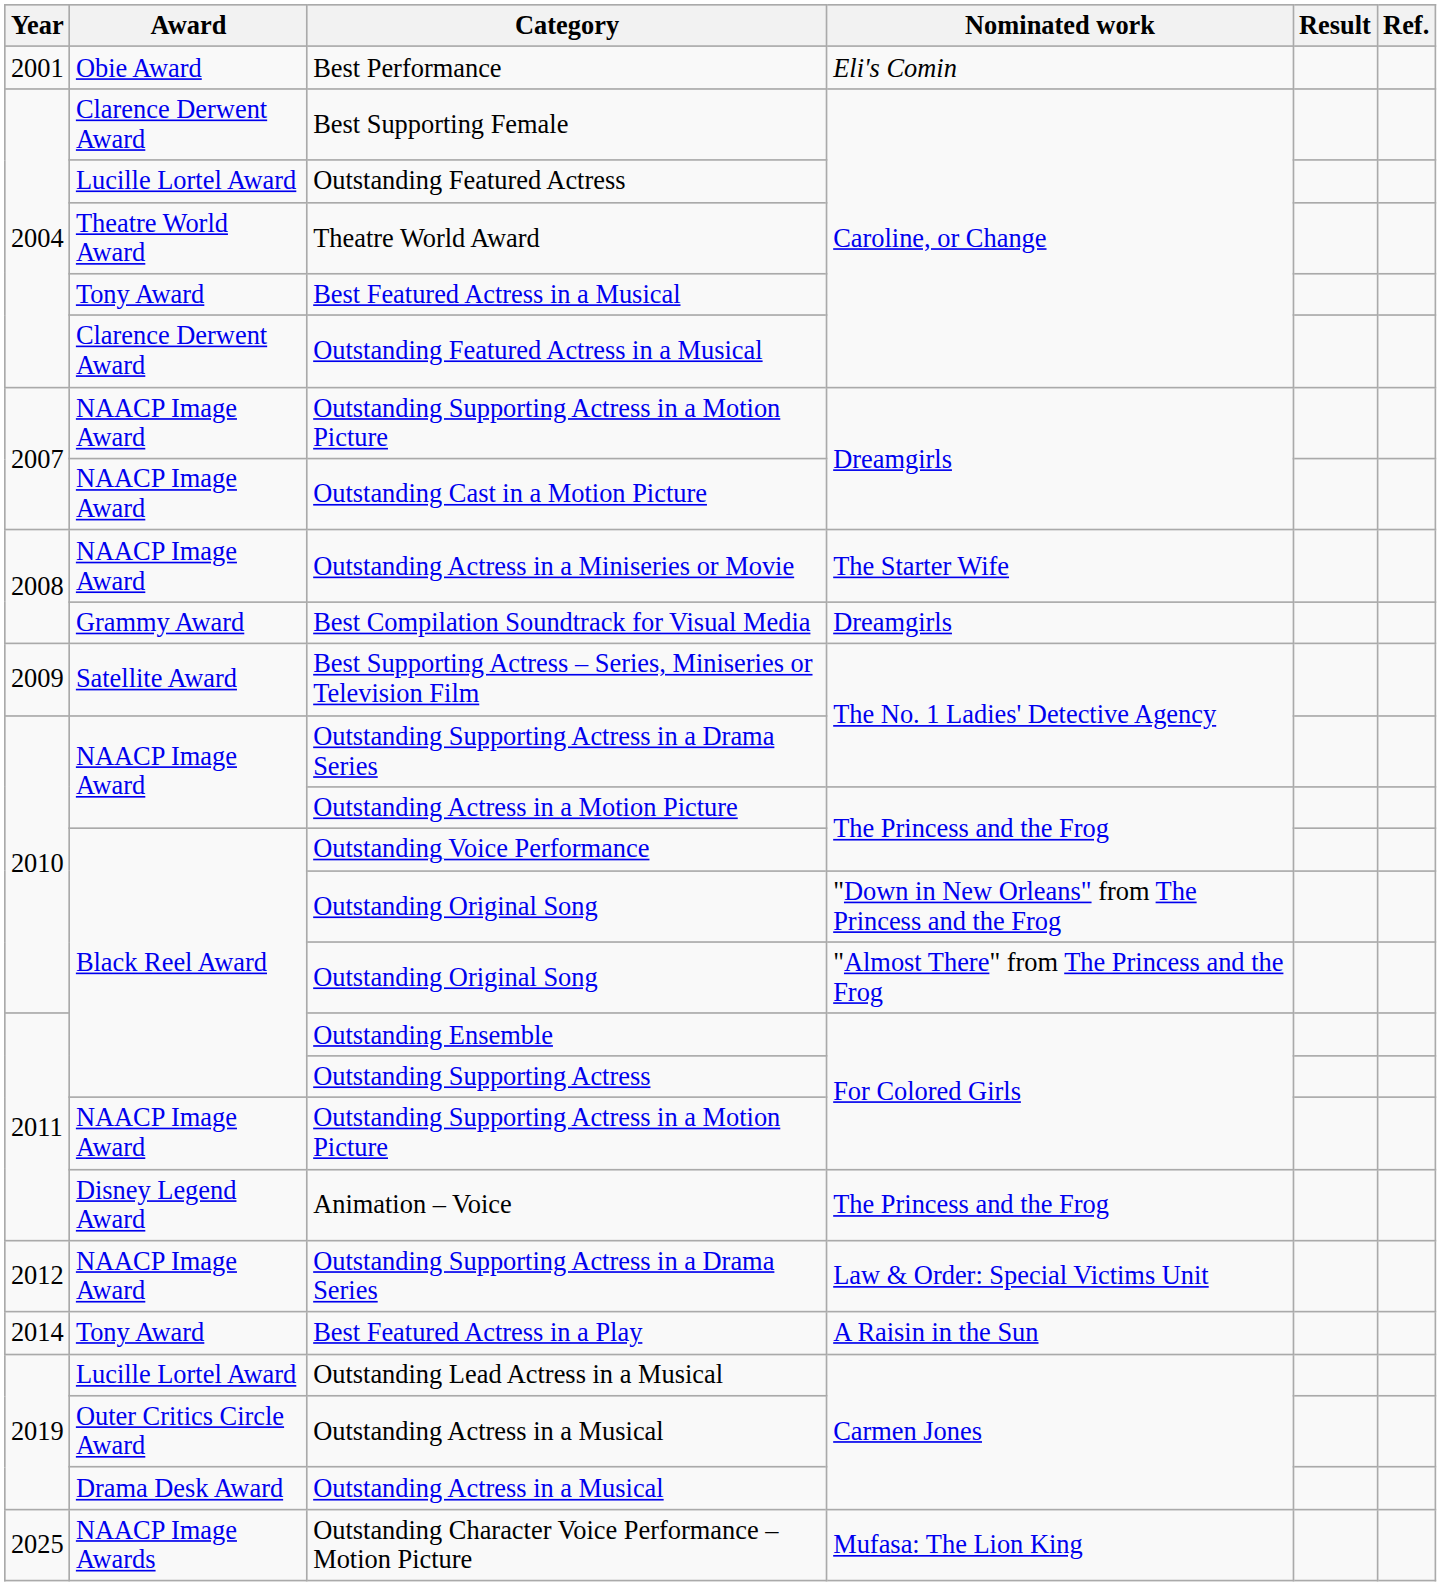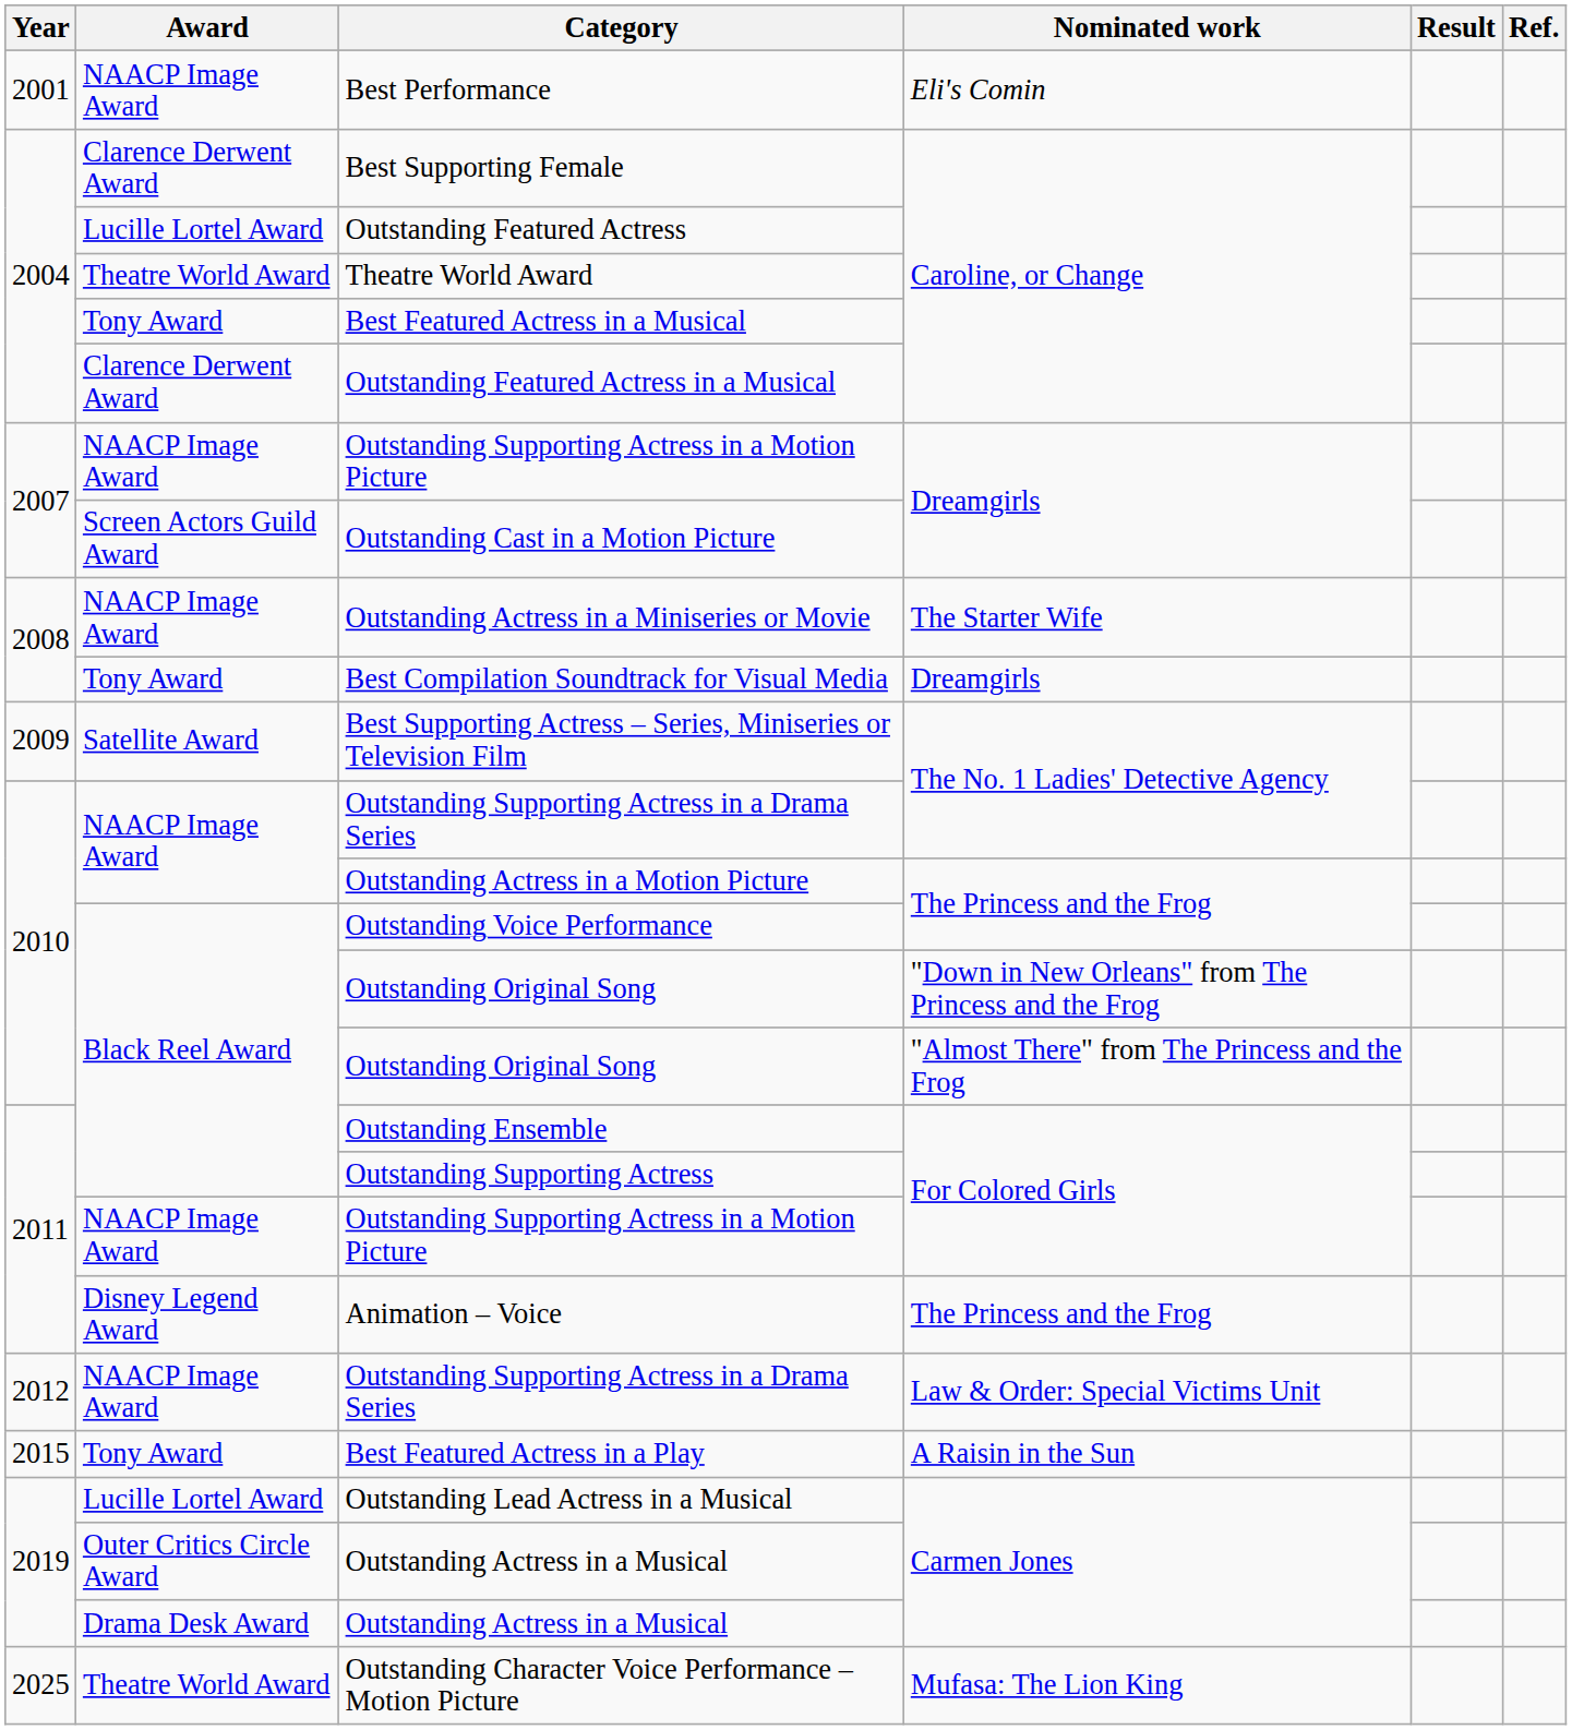 <table class="wikitable sortable">
 <tr>
 <th>Year</th>
 <th>Award</th>
 <th>Category</th>
 <th>Nominated work</th>
 <th>Result</th>
 <th class=unsortable>Ref.</th>
 </tr>
 <tr>
 <td>2001</td>
-<td><a href='#'>Obie Award</a></td>
+<td><a href='#'>NAACP Image Award</a></td>
 <td>Best Performance</td>
 <td><em>Eli's Comin<strong></td>
 <td></td>
 <td></td>
 </tr>
 <tr>
 <td rowspan="5">2004</td>
 <td><a href='#'>Clarence Derwent Award</a></td>
 <td>Best Supporting Female</td>
 <td rowspan="5"></em><a href='#'>Caroline, or Change</a><em></td>
 <td></td>
 <td></td>
 </tr>
 <tr>
 <td><a href='#'>Lucille Lortel Award</a></td>
 <td>Outstanding Featured Actress</td>
 <td></td>
 <td></td>
 </tr>
 <tr>
 <td><a href='#'>Theatre World Award</a></td>
 <td>Theatre World Award</td>
 <td></td>
 <td></td>
 </tr>
 <tr>
 <td><a href='#'>Tony Award</a></td>
 <td><a href='#'>Best Featured Actress in a Musical</a></td>
 <td></td>
 <td></td>
 </tr>
 <tr>
 <td><a href='#'>Clarence Derwent Award</a></td>
 <td><a href='#'>Outstanding Featured Actress in a Musical</a></td>
 <td></td>
 <td></td>
 </tr>
 <tr>
 <td rowspan="2">2007</td>
 <td><a href='#'>NAACP Image Award</a></td>
 <td><a href='#'>Outstanding Supporting Actress in a Motion Picture</a></td>
 <td rowspan="2"></em><a href='#'>Dreamgirls</a><em></td>
 <td></td>
 <td></td>
 </tr>
 <tr>
-<td><a href='#'>NAACP Image Award</a></td>
+<td><a href='#'>Screen Actors Guild Award</a></td>
 <td><a href='#'>Outstanding Cast in a Motion Picture</a></td>
 <td></td>
 <td></td>
 </tr>
 <tr>
 <td rowspan="2">2008</td>
 <td><a href='#'>NAACP Image Award</a></td>
 <td><a href='#'>Outstanding Actress in a Miniseries or Movie</a></td>
 <td><a href='#'></em>The Starter Wife<em></a></td>
 <td></td>
 <td></td>
 </tr>
 <tr>
-<td><a href='#'>Grammy Award</a></td>
+<td><a href='#'>Tony Award</a></td>
 <td><a href='#'>Best Compilation Soundtrack for Visual Media</a></td>
 <td><a href='#'></em>Dreamgirls<em></a></td>
 <td></td>
 <td></td>
 </tr>
 <tr>
 <td>2009</td>
 <td><a href='#'>Satellite Award</a></td>
 <td><a href='#'>Best Supporting Actress – Series, Miniseries or Television Film</a></td>
 <td rowspan="2"></em><a href='#'>The No. 1 Ladies' Detective Agency</a><em></td>
 <td></td>
 <td></td>
 </tr>
 <tr>
 <td rowspan="5">2010</td>
 <td rowspan="2"><a href='#'>NAACP Image Award</a></td>
 <td><a href='#'>Outstanding Supporting Actress in a Drama Series</a></td>
 <td></td>
 <td></td>
 </tr>
 <tr>
 <td><a href='#'>Outstanding Actress in a Motion Picture</a></td>
 <td rowspan="2"></em><a href='#'>The Princess and the Frog</a><em></td>
 <td></td>
 <td></td>
 </tr>
 <tr>
 <td rowspan="5"><a href='#'>Black Reel Award</a></td>
 <td><a href='#'>Outstanding Voice Performance</a></td>
 <td></td>
 <td></td>
 </tr>
 <tr>
 <td><a href='#'>Outstanding Original Song</a></td>
 <td>"<a href='#'>Down in New Orleans"</a> from </em><a href='#'>The Princess and the Frog</a><em></td>
 <td></td>
 <td></td>
 </tr>
 <tr>
 <td><a href='#'>Outstanding Original Song</a></td>
 <td>"<a href='#'>Almost There</a>" from </em><a href='#'>The Princess and the Frog</a><em></td>
 <td></td>
 <td></td>
 </tr>
 <tr>
 <td rowspan="4">2011</td>
 <td><a href='#'>Outstanding Ensemble</a></td>
 <td rowspan="3"></em><a href='#'>For Colored Girls</a><em></td>
 <td></td>
 <td></td>
 </tr>
 <tr>
 <td><a href='#'>Outstanding Supporting Actress</a></td>
 <td></td>
 <td></td>
 </tr>
 <tr>
 <td><a href='#'>NAACP Image Award</a></td>
 <td><a href='#'>Outstanding Supporting Actress in a Motion Picture</a></td>
 <td></td>
 <td></td>
 </tr>
 <tr>
 <td><a href='#'>Disney Legend Award</a></td>
 <td>Animation – Voice</td>
 <td></em><a href='#'>The Princess and the Frog</a><em></td>
 <td></td>
 <td></td>
 </tr>
 <tr>
 <td>2012</td>
 <td><a href='#'>NAACP Image Award</a></td>
 <td><a href='#'>Outstanding Supporting Actress in a Drama Series</a></td>
 <td></em><a href='#'>Law & Order: Special Victims Unit</a><em></td>
 <td></td>
 <td></td>
 </tr>
 <tr>
-<td>2014</td>
+<td>2015</td>
 <td><a href='#'>Tony Award</a></td>
 <td><a href='#'>Best Featured Actress in a Play</a></td>
 <td></em><a href='#'>A Raisin in the Sun</a><em></td>
 <td></td>
 <td></td>
 </tr>
 <tr>
 <td rowspan="3">2019</td>
 <td><a href='#'>Lucille Lortel Award</a></td>
 <td>Outstanding Lead Actress in a Musical</td>
 <td rowspan="3"></em><a href='#'>Carmen Jones</a><em></td>
 <td></td>
 <td></td>
 </tr>
 <tr>
 <td><a href='#'>Outer Critics Circle Award</a></td>
 <td Outstanding Actress in a Musical>Outstanding Actress in a Musical</td>
 <td></td>
 <td></td>
 </tr>
 <tr>
 <td><a href='#'>Drama Desk Award</a></td>
 <td><a href='#'>Outstanding Actress in a Musical</a></td>
 <td></td>
 <td></td>
 </tr>
 <tr>
 <td>2025</td>
-<td><a href='#'>NAACP Image Awards</a></td>
+<td><a href='#'>Theatre World Award</a></td>
 <td>Outstanding Character Voice Performance – Motion Picture</td>
 <td></em><a href='#'>Mufasa: The Lion King</a><em></td>
 <td></td>
 <td></td>
 </tr>
 </table>
